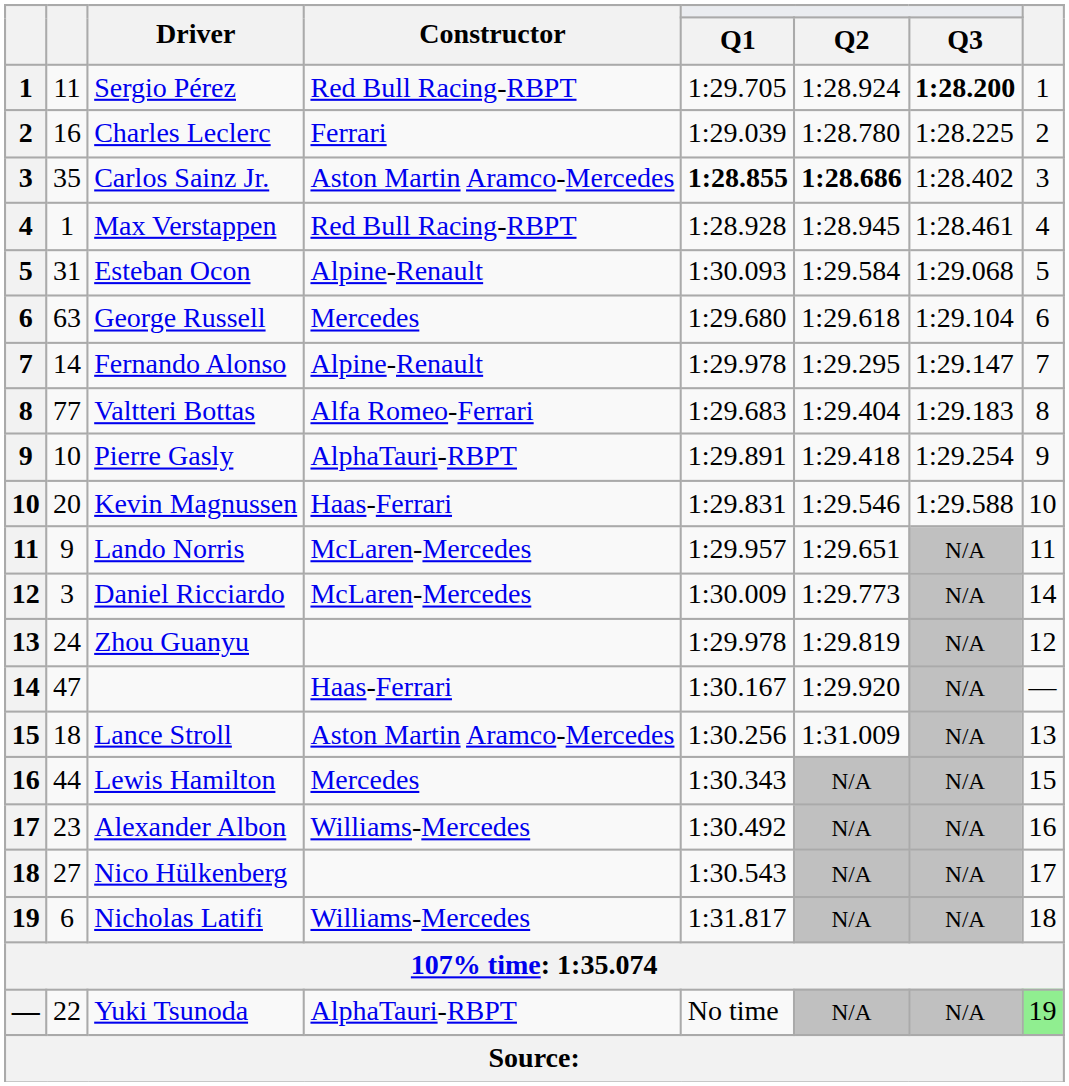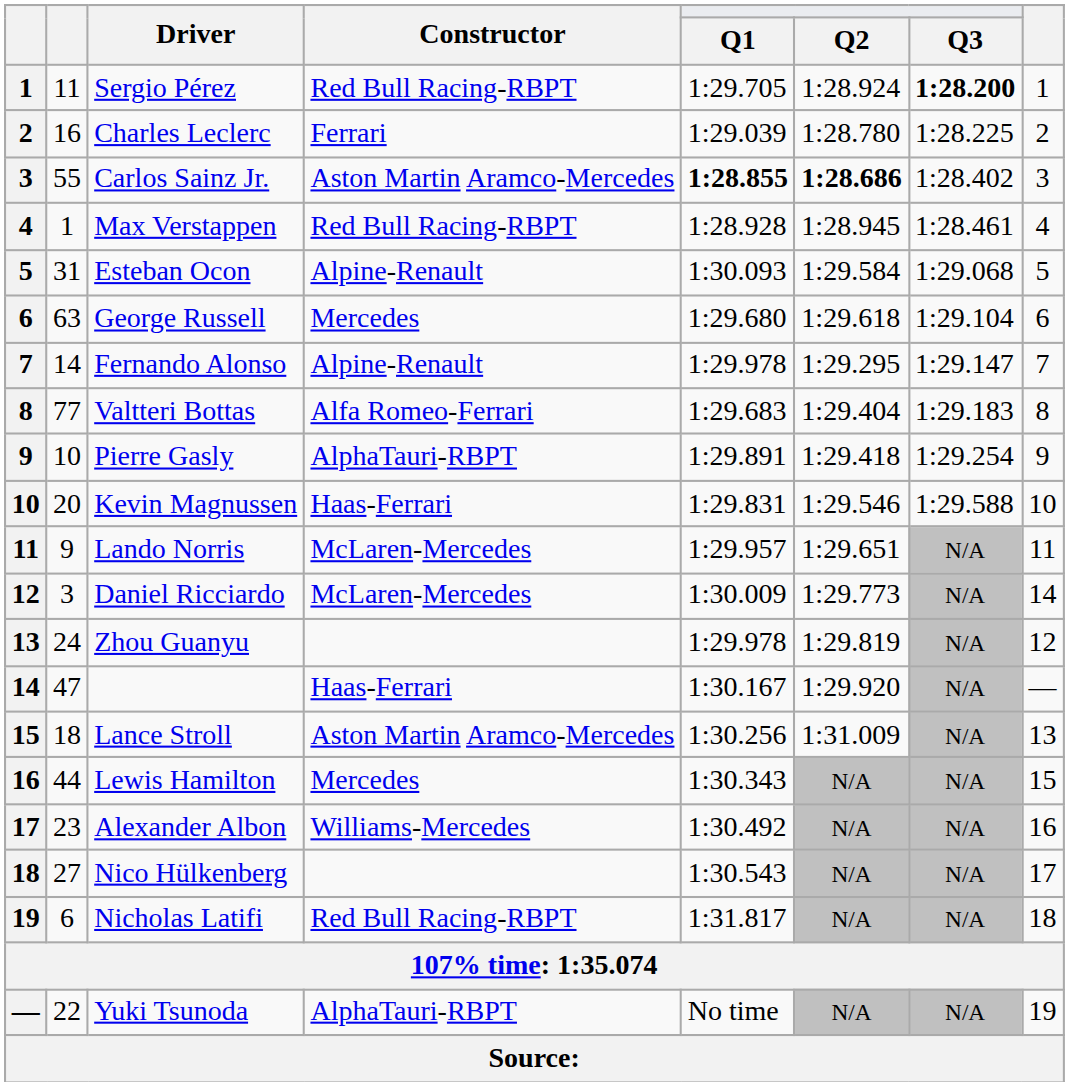 <table class="wikitable sortable" style="font-size: 85%;">
 <tr>
 <th rowspan="2"></th>
 <th rowspan="2"></th>
 <th rowspan="2">Driver</th>
 <th rowspan="2">Constructor</th>
 <th colspan="3" style="background:#eaecf0; text-align:center;"></th>
 <th rowspan="2"></th>
 </tr>
 <tr>
 <th scope="col">Q1</th>
 <th scope="col">Q2</th>
 <th scope="col">Q3</th>
 </tr>
 <tr>
 <th scope="row">1</th>
 <td align="center">11</td>
 <td data-sort-value="per"> <a href='#'>Sergio Pérez</a></td>
 <td><a href='#'>Red Bull Racing</a>-<a href='#'>RBPT</a></td>
 <td>1:29.705</td>
 <td>1:28.924</td>
 <td><strong>1:28.200</strong></td>
 <td align="center">1</td>
 </tr>
 <tr>
 <th scope="row">2</th>
 <td align="center">16</td>
 <td data-sort-value="lec"> <a href='#'>Charles Leclerc</a></td>
 <td><a href='#'>Ferrari</a></td>
 <td>1:29.039</td>
 <td>1:28.780</td>
 <td>1:28.225</td>
 <td align="center">2</td>
 </tr>
 <tr>
 <th scope="row">3</th>
-<td align="center">35</td>
+<td align="center">55</td>
 <td data-sort-value="sai"> <a href='#'>Carlos Sainz Jr.</a></td>
 <td><a href='#'>Aston Martin</a> <a href='#'>Aramco</a>-<a href='#'>Mercedes</a></td>
 <td><strong>1:28.855</strong></td>
 <td><strong>1:28.686</strong></td>
 <td>1:28.402</td>
 <td align="center">3</td>
 </tr>
 <tr>
 <th scope="row">4</th>
 <td align="center">1</td>
 <td data-sort-value="ver"> <a href='#'>Max Verstappen</a></td>
 <td><a href='#'>Red Bull Racing</a>-<a href='#'>RBPT</a></td>
 <td>1:28.928</td>
 <td>1:28.945</td>
 <td>1:28.461</td>
 <td align="center">4</td>
 </tr>
 <tr>
 <th scope="row">5</th>
 <td align="center">31</td>
 <td data-sort-value="oco"> <a href='#'>Esteban Ocon</a></td>
 <td><a href='#'>Alpine</a>-<a href='#'>Renault</a></td>
 <td>1:30.093</td>
 <td>1:29.584</td>
 <td>1:29.068</td>
 <td align="center">5</td>
 </tr>
 <tr>
 <th scope="row">6</th>
 <td align="center">63</td>
 <td data-sort-value="rus"> <a href='#'>George Russell</a></td>
 <td><a href='#'>Mercedes</a></td>
 <td>1:29.680</td>
 <td>1:29.618</td>
 <td>1:29.104</td>
 <td align="center">6</td>
 </tr>
 <tr>
 <th scope="row">7</th>
 <td align="center">14</td>
 <td data-sort-value="alo"> <a href='#'>Fernando Alonso</a></td>
 <td><a href='#'>Alpine</a>-<a href='#'>Renault</a></td>
 <td>1:29.978</td>
 <td>1:29.295</td>
 <td>1:29.147</td>
 <td align="center">7</td>
 </tr>
 <tr>
 <th scope="row">8</th>
 <td align="center">77</td>
 <td data-sort-value="bot"> <a href='#'>Valtteri Bottas</a></td>
 <td><a href='#'>Alfa Romeo</a>-<a href='#'>Ferrari</a></td>
 <td>1:29.683</td>
 <td>1:29.404</td>
 <td>1:29.183</td>
 <td align="center">8</td>
 </tr>
 <tr>
 <th scope="row">9</th>
 <td align="center">10</td>
 <td data-sort-value="gas"> <a href='#'>Pierre Gasly</a></td>
 <td><a href='#'>AlphaTauri</a>-<a href='#'>RBPT</a></td>
 <td>1:29.891</td>
 <td>1:29.418</td>
 <td>1:29.254</td>
 <td align="center">9</td>
 </tr>
 <tr>
 <th scope="row">10</th>
 <td align="center">20</td>
 <td data-sort-value="mag"> <a href='#'>Kevin Magnussen</a></td>
 <td><a href='#'>Haas</a>-<a href='#'>Ferrari</a></td>
 <td>1:29.831</td>
 <td>1:29.546</td>
 <td>1:29.588</td>
 <td align="center">10</td>
 </tr>
 <tr>
 <th scope="row">11</th>
 <td align="center">9</td>
 <td data-sort-value="nor"> <a href='#'>Lando Norris</a></td>
 <td><a href='#'>McLaren</a>-<a href='#'>Mercedes</a></td>
 <td>1:29.957</td>
 <td>1:29.651</td>
 <td data-sort-value="19" align="center" style="background: silver"><small>N/A</small></td>
 <td align="center">11</td>
 </tr>
 <tr>
 <th scope="row">12</th>
 <td align="center">3</td>
 <td data-sort-value="ric"> <a href='#'>Daniel Ricciardo</a></td>
 <td><a href='#'>McLaren</a>-<a href='#'>Mercedes</a></td>
 <td>1:30.009</td>
 <td>1:29.773</td>
 <td data-sort-value="13" align="center" style="background: silver"><small>N/A</small></td>
 <td align="center">14</td>
 </tr>
 <tr>
 <th scope="row">13</th>
 <td align="center">24</td>
 <td data-sort-value="zho"> <a href='#'>Zhou Guanyu</a></td>
 <td></td>
 <td>1:29.978</td>
 <td>1:29.819</td>
 <td data-sort-value="12" align="center" style="background: silver"><small>N/A</small></td>
 <td align="center">12</td>
 </tr>
 <tr>
 <th scope="row">14</th>
 <td align="center">47</td>
 <td data-sort-value="sch"></td>
 <td><a href='#'>Haas</a>-<a href='#'>Ferrari</a></td>
 <td>1:30.167</td>
 <td>1:29.920</td>
 <td data-sort-value="19" align="center" style="background: silver"><small>N/A</small></td>
 <td align="center" data-sort-value="20">—</td>
 </tr>
 <tr>
 <th scope="row">15</th>
 <td align="center">18</td>
 <td data-sort-value="str"> <a href='#'>Lance Stroll</a></td>
 <td><a href='#'>Aston Martin</a> <a href='#'>Aramco</a>-<a href='#'>Mercedes</a></td>
 <td>1:30.256</td>
 <td>1:31.009</td>
 <td data-sort-value="13" align="center" style="background: silver"><small>N/A</small></td>
 <td align="center">13</td>
 </tr>
 <tr>
 <th scope="row">16</th>
 <td align="center">44</td>
 <td data-sort-value="ham"> <a href='#'>Lewis Hamilton</a></td>
 <td><a href='#'>Mercedes</a></td>
 <td>1:30.343</td>
 <td data-sort-value="13" align="center" style="background: silver"><small>N/A</small></td>
 <td data-sort-value="13" align="center" style="background: silver"><small>N/A</small></td>
 <td align="center">15</td>
 </tr>
 <tr>
 <th scope="row">17</th>
 <td align="center">23</td>
 <td data-sort-value="alb"> <a href='#'>Alexander Albon</a></td>
 <td><a href='#'>Williams</a>-<a href='#'>Mercedes</a></td>
 <td>1:30.492</td>
 <td data-sort-value="17" align="center" style="background: silver"><small>N/A</small></td>
 <td data-sort-value="17" align="center" style="background: silver"><small>N/A</small></td>
 <td align="center">16</td>
 </tr>
 <tr>
 <th scope="row">18</th>
 <td align="center">27</td>
 <td data-sort-value="hul"> <a href='#'>Nico Hülkenberg</a></td>
 <td></td>
 <td>1:30.543</td>
 <td data-sort-value="13" align="center" style="background: silver"><small>N/A</small></td>
 <td data-sort-value="13" align="center" style="background: silver"><small>N/A</small></td>
 <td align="center">17</td>
 </tr>
 <tr>
 <th scope="row">19</th>
 <td align="center">6</td>
 <td data-sort-value="lat"> <a href='#'>Nicholas Latifi</a></td>
-<td><a href='#'>Williams</a>-<a href='#'>Mercedes</a></td>
+<td><a href='#'>Red Bull Racing</a>-<a href='#'>RBPT</a></td>
 <td>1:31.817</td>
 <td data-sort-value="17" align="center" style="background: silver"><small>N/A</small></td>
 <td data-sort-value="17" align="center" style="background: silver"><small>N/A</small></td>
 <td align="center">18</td>
 </tr>
 <tr>
 <th colspan="8"><a href='#'>107% time</a>: 1:35.074</th>
 </tr>
 <tr>
 <th scope="row">—</th>
 <td align="center">22</td>
 <td data-sort-value="tsu"> <a href='#'>Yuki Tsunoda</a></td>
 <td><a href='#'>AlphaTauri</a>-<a href='#'>RBPT</a></td>
 <td>No time</td>
 <td data-sort-value="13" align="center" style="background: silver"><small>N/A</small></td>
 <td data-sort-value="13" align="center" style="background: silver"><small>N/A</small></td>
-<td align="center" style="background: lightgreen;">19</td>
+<td align="center">19</td>
 </tr>
 <tr>
 <th colspan="8">Source:</th>
 </tr>
 </table>
